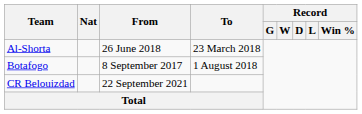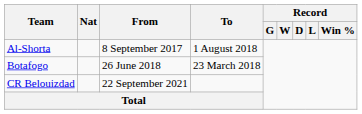 <table class="wikitable" style="text-align:center">
 <tr>
 <th rowspan="2">Team</th>
 <th rowspan="2">Nat</th>
 <th rowspan="2">From</th>
 <th rowspan="2">To</th>
 <th colspan="5">Record</th>
 </tr>
 <tr>
 <th>G</th>
 <th>W</th>
 <th>D</th>
 <th>L</th>
 <th>Win %</th>
 </tr>
 <tr>
 <td align=left><a href='#'>Al-Shorta</a></td>
 <td></td>
-<td align=left>26 June 2018</td>
-<td align=left>23 March 2018<br></td>
+<td align=left>8 September 2017</td>
+<td align=left>1 August 2018<br></td>
 </tr>
 <tr>
 <td align=left><a href='#'>Botafogo</a></td>
 <td></td>
-<td align=left>8 September 2017</td>
-<td align=left>1 August 2018<br></td>
+<td align=left>26 June 2018</td>
+<td align=left>23 March 2018<br></td>
 </tr>
 <tr>
 <td align=left><a href='#'>CR Belouizdad</a></td>
 <td></td>
 <td align=left>22 September 2021</td>
 <td align=left><br></td>
 </tr>
 <tr>
 <th colspan="4" align="center" valign=middle>Total<br></th>
 </tr>
 </table>
